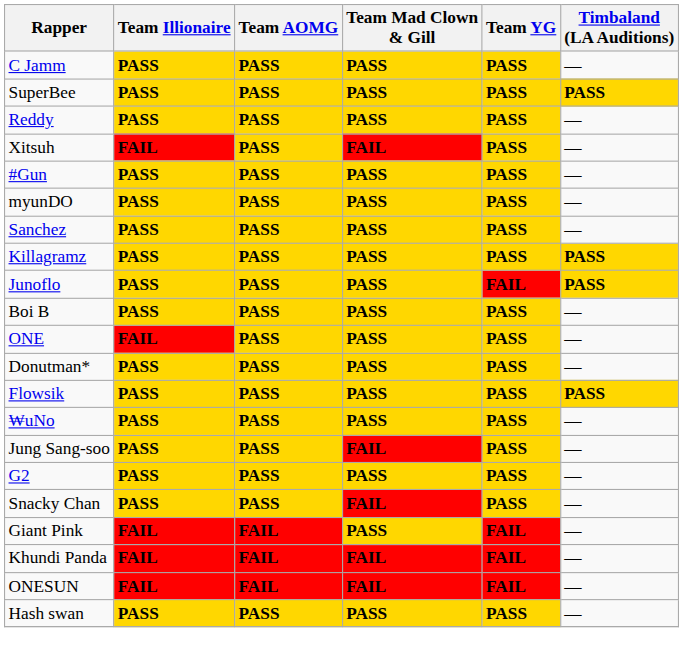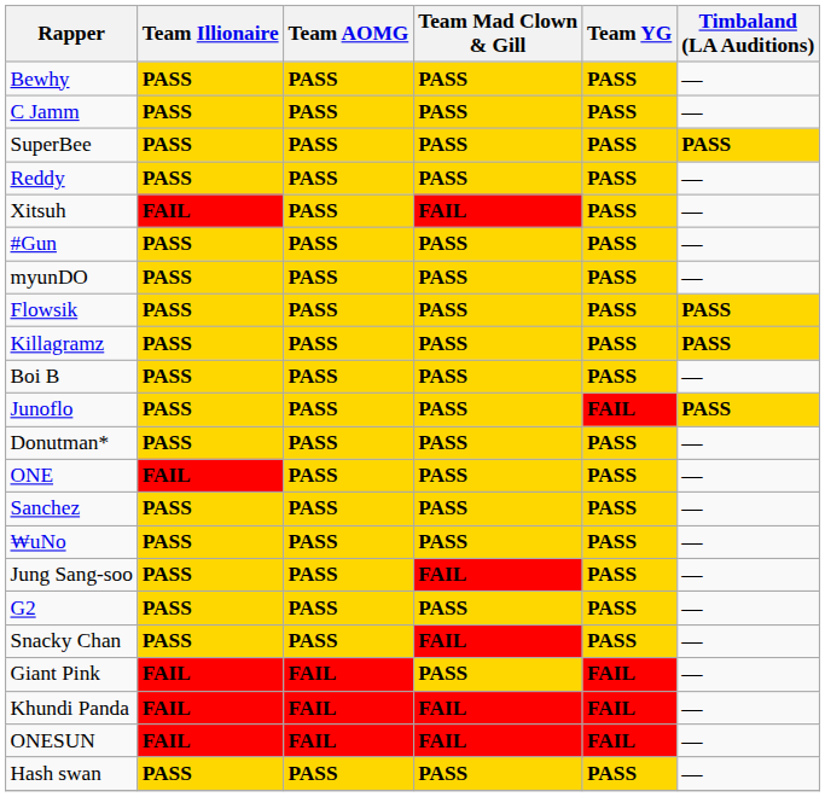 <table class="wikitable">
 <tr>
 <th>Rapper</th>
 <th>Team <a href='#'>Illionaire</a></th>
 <th>Team <a href='#'>AOMG</a></th>
 <th>Team Mad Clown <br> & Gill</th>
 <th>Team <a href='#'>YG</a></th>
 <th><a href='#'>Timbaland</a> <br>(LA Auditions)</th>
+</tr>
+<tr>
+<td><a href='#'>Bewhy</a></td>
+<td style="background:gold"><strong>PASS</strong></td>
+<td style="background:gold"><strong>PASS</strong></td>
+<td style="background:gold"><strong>PASS</strong></td>
+<td style="background:gold"><strong>PASS</strong></td>
+<td>—</td>
 </tr>
 <tr>
 <td><a href='#'>C Jamm</a></td>
 <td style="background:gold"><strong>PASS</strong></td>
 <td style="background:gold"><strong>PASS</strong></td>
 <td style="background:gold"><strong>PASS</strong></td>
 <td style="background:gold"><strong>PASS</strong></td>
 <td>—</td>
 </tr>
 <tr>
 <td>SuperBee</td>
 <td style="background:gold"><strong>PASS</strong></td>
 <td style="background:gold"><strong>PASS</strong></td>
 <td style="background:gold"><strong>PASS</strong></td>
 <td style="background:gold"><strong>PASS</strong></td>
 <td style="background:gold"><strong>PASS</strong></td>
 </tr>
 <tr>
 <td><a href='#'>Reddy</a></td>
 <td style="background:gold"><strong>PASS</strong></td>
 <td style="background:gold"><strong>PASS</strong></td>
 <td style="background:gold"><strong>PASS</strong></td>
 <td style="background:gold"><strong>PASS</strong></td>
 <td>—</td>
 </tr>
 <tr>
 <td>Xitsuh</td>
 <td style="background:red"><strong>FAIL</strong></td>
 <td style="background:gold"><strong>PASS</strong></td>
 <td style="background:red"><strong>FAIL</strong></td>
 <td style="background:gold"><strong>PASS</strong></td>
 <td>—</td>
 </tr>
 <tr>
 <td><a href='#'>#Gun</a></td>
 <td style="background:gold"><strong>PASS</strong></td>
 <td style="background:gold"><strong>PASS</strong></td>
 <td style="background:gold"><strong>PASS</strong></td>
 <td style="background:gold"><strong>PASS</strong></td>
 <td>—</td>
 </tr>
 <tr>
 <td>myunDO</td>
 <td style="background:gold"><strong>PASS</strong></td>
 <td style="background:gold"><strong>PASS</strong></td>
 <td style="background:gold"><strong>PASS</strong></td>
 <td style="background:gold"><strong>PASS</strong></td>
 <td>—</td>
 </tr>
 <tr>
-<td><a href='#'>Sanchez</a></td>
+<td><a href='#'>Flowsik</a></td>
 <td style="background:gold"><strong>PASS</strong></td>
 <td style="background:gold"><strong>PASS</strong></td>
 <td style="background:gold"><strong>PASS</strong></td>
 <td style="background:gold"><strong>PASS</strong></td>
-<td>—</td>
+<td style="background:gold"><strong>PASS</strong></td>
 </tr>
 <tr>
 <td><a href='#'>Killagramz</a></td>
 <td style="background:gold"><strong>PASS</strong></td>
 <td style="background:gold"><strong>PASS</strong></td>
 <td style="background:gold"><strong>PASS</strong></td>
 <td style="background:gold"><strong>PASS</strong></td>
 <td style="background:gold"><strong>PASS</strong></td>
 </tr>
 <tr>
+<td>Boi B</td>
+<td style="background:gold"><strong>PASS</strong></td>
+<td style="background:gold"><strong>PASS</strong></td>
+<td style="background:gold"><strong>PASS</strong></td>
+<td style="background:gold"><strong>PASS</strong></td>
+<td>—</td>
+</tr>
+<tr>
 <td><a href='#'>Junoflo</a></td>
 <td style="background:gold"><strong>PASS</strong></td>
 <td style="background:gold"><strong>PASS</strong></td>
 <td style="background:gold"><strong>PASS</strong></td>
 <td style="background:red"><strong>FAIL</strong></td>
 <td style="background:gold"><strong>PASS</strong></td>
 </tr>
 <tr>
-<td>Boi B</td>
+<td>Donutman*</td>
 <td style="background:gold"><strong>PASS</strong></td>
 <td style="background:gold"><strong>PASS</strong></td>
 <td style="background:gold"><strong>PASS</strong></td>
 <td style="background:gold"><strong>PASS</strong></td>
 <td>—</td>
 </tr>
 <tr>
 <td><a href='#'>ONE</a></td>
 <td style="background:red"><strong>FAIL</strong></td>
 <td style="background:gold"><strong>PASS</strong></td>
 <td style="background:gold"><strong>PASS</strong></td>
 <td style="background:gold"><strong>PASS</strong></td>
 <td>—</td>
 </tr>
 <tr>
-<td>Donutman*</td>
+<td><a href='#'>Sanchez</a></td>
 <td style="background:gold"><strong>PASS</strong></td>
 <td style="background:gold"><strong>PASS</strong></td>
 <td style="background:gold"><strong>PASS</strong></td>
 <td style="background:gold"><strong>PASS</strong></td>
 <td>—</td>
-</tr>
-<tr>
-<td><a href='#'>Flowsik</a></td>
-<td style="background:gold"><strong>PASS</strong></td>
-<td style="background:gold"><strong>PASS</strong></td>
-<td style="background:gold"><strong>PASS</strong></td>
-<td style="background:gold"><strong>PASS</strong></td>
-<td style="background:gold"><strong>PASS</strong></td>
 </tr>
 <tr>
 <td><a href='#'>₩uNo</a></td>
 <td style="background:gold"><strong>PASS</strong></td>
 <td style="background:gold"><strong>PASS</strong></td>
 <td style="background:gold"><strong>PASS</strong></td>
 <td style="background:gold"><strong>PASS</strong></td>
 <td>—</td>
 </tr>
 <tr>
 <td>Jung Sang-soo</td>
 <td style="background:gold"><strong>PASS</strong></td>
 <td style="background:gold"><strong>PASS</strong></td>
 <td style="background:red"><strong>FAIL</strong></td>
 <td style="background:gold"><strong>PASS</strong></td>
 <td>—</td>
 </tr>
 <tr>
 <td><a href='#'>G2</a></td>
 <td style="background:gold"><strong>PASS</strong></td>
 <td style="background:gold"><strong>PASS</strong></td>
 <td style="background:gold"><strong>PASS</strong></td>
 <td style="background:gold"><strong>PASS</strong></td>
 <td>—</td>
 </tr>
 <tr>
 <td>Snacky Chan</td>
 <td style="background:gold"><strong>PASS</strong></td>
 <td style="background:gold"><strong>PASS</strong></td>
 <td style="background:red"><strong>FAIL</strong></td>
 <td style="background:gold"><strong>PASS</strong></td>
 <td>—</td>
 </tr>
 <tr>
 <td>Giant Pink</td>
 <td style="background:red"><strong>FAIL</strong></td>
 <td style="background:red"><strong>FAIL</strong></td>
 <td style="background:gold"><strong>PASS</strong></td>
 <td style="background:red"><strong>FAIL</strong></td>
 <td>—</td>
 </tr>
 <tr>
 <td>Khundi Panda</td>
 <td style="background:red"><strong>FAIL</strong></td>
 <td style="background:red"><strong>FAIL</strong></td>
 <td style="background:red"><strong>FAIL</strong></td>
 <td style="background:red"><strong>FAIL</strong></td>
 <td>—</td>
 </tr>
 <tr>
 <td>ONESUN</td>
 <td style="background:red"><strong>FAIL</strong></td>
 <td style="background:red"><strong>FAIL</strong></td>
 <td style="background:red"><strong>FAIL</strong></td>
 <td style="background:red"><strong>FAIL</strong></td>
 <td>—</td>
 </tr>
 <tr>
 <td>Hash swan</td>
 <td style="background:gold"><strong>PASS</strong></td>
 <td style="background:gold"><strong>PASS</strong></td>
 <td style="background:gold"><strong>PASS</strong></td>
 <td style="background:gold"><strong>PASS</strong></td>
 <td>—</td>
 </tr>
 <tr>
 </tr>
 </table>
